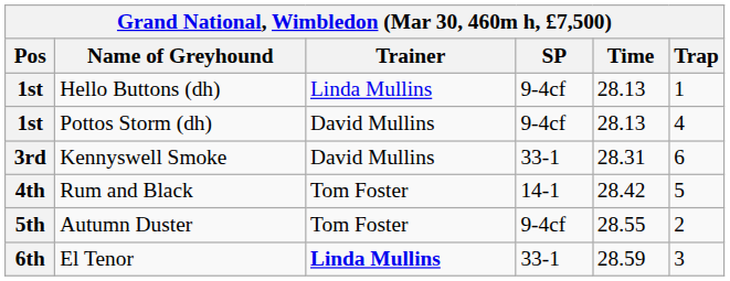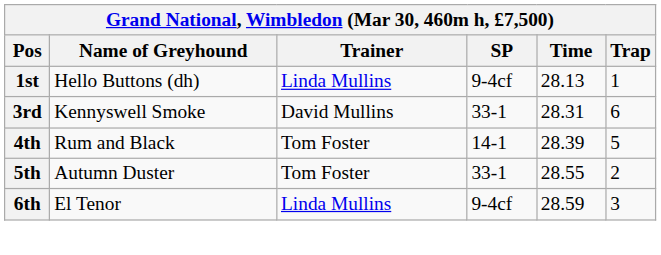 <table class="wikitable">
 <tr>
 <th colspan="6"><a href='#'>Grand National</a>, <a href='#'>Wimbledon</a> (Mar 30, 460m h, £7,500)</th>
 </tr>
 <tr>
 <th width=30>Pos</th>
 <th width=180>Name of Greyhound</th>
 <th width=150>Trainer</th>
 <th width=50>SP</th>
 <th width=50>Time</th>
 <th width=30>Trap</th>
 </tr>
 <tr>
 <th>1st</th>
 <td>Hello Buttons (dh)</td>
 <td><a href='#'>Linda Mullins</a></td>
 <td>9-4cf</td>
 <td>28.13</td>
 <td>1</td>
 </tr>
 <tr>
-<th>1st</th>
-<td>Pottos Storm (dh)</td>
-<td>David Mullins</td>
-<td>9-4cf</td>
-<td>28.13</td>
-<td>4</td>
-</tr>
-<tr>
 <th>3rd</th>
 <td>Kennyswell Smoke</td>
 <td>David Mullins</td>
 <td>33-1</td>
 <td>28.31</td>
 <td>6</td>
 </tr>
 <tr>
 <th>4th</th>
 <td>Rum and Black</td>
 <td>Tom Foster</td>
 <td>14-1</td>
-<td>28.42</td>
+<td>28.39</td>
 <td>5</td>
 </tr>
 <tr>
 <th>5th</th>
 <td>Autumn Duster</td>
 <td>Tom Foster</td>
-<td>9-4cf</td>
+<td>33-1</td>
 <td>28.55</td>
 <td>2</td>
 </tr>
 <tr>
 <th>6th</th>
 <td>El Tenor</td>
-<td><strong><a href='#'>Linda Mullins</a></strong></td>
-<td>33-1</td>
+<td><a href='#'>Linda Mullins</a></td>
+<td>9-4cf</td>
 <td>28.59</td>
 <td>3</td>
 </tr>
 </table>
